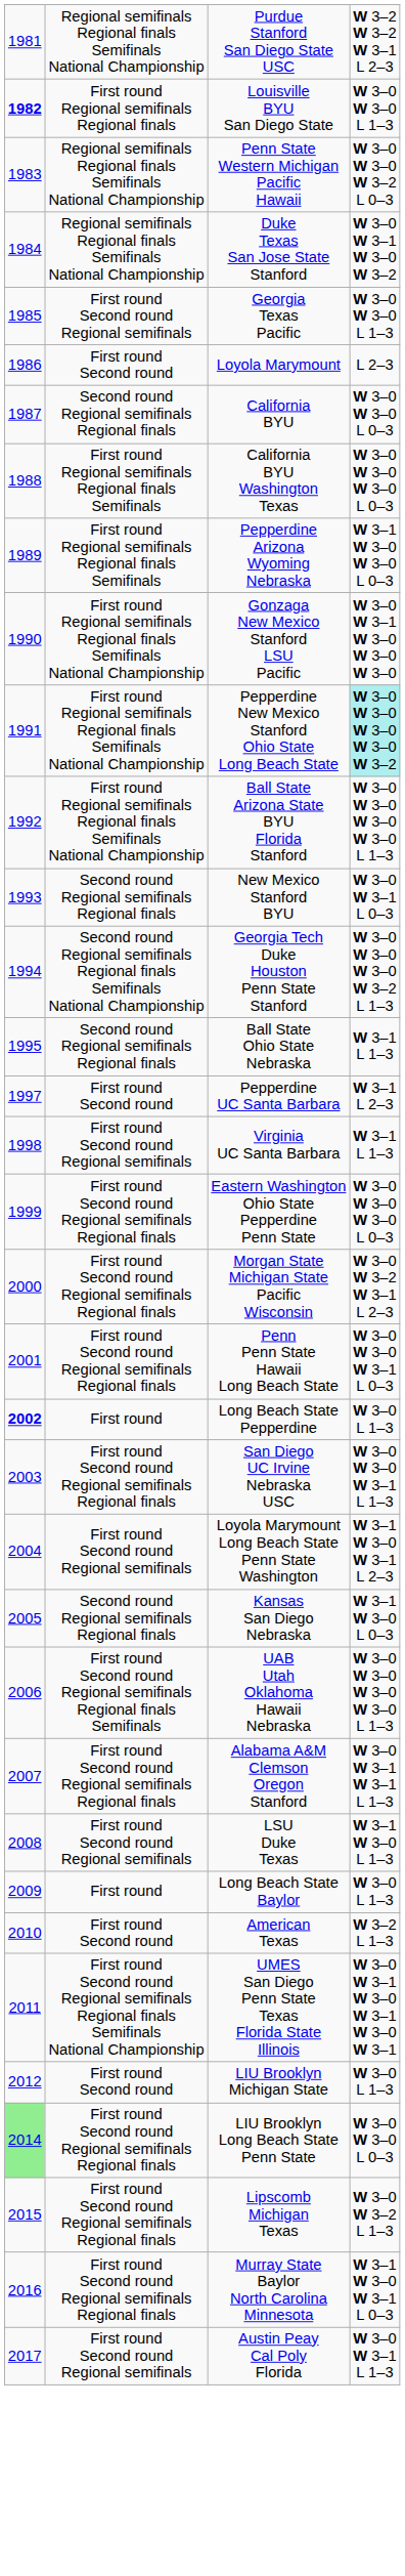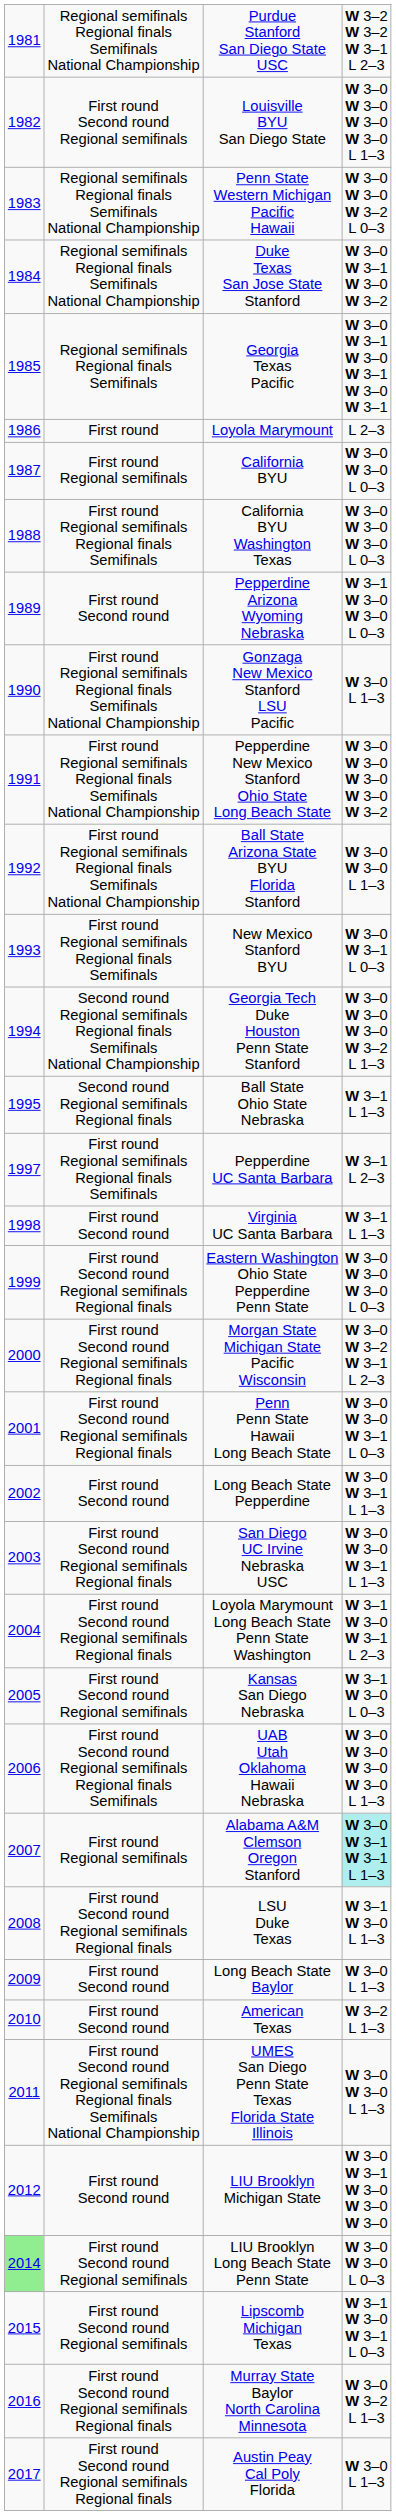 <table class="wikitable">
 <tr align="center">
 <td><a href='#'>1981</a></td>
 <td>Regional semifinals<br>Regional finals<br>Semifinals<br>National Championship</td>
 <td><a href='#'>Purdue</a><br><a href='#'>Stanford</a><br><a href='#'>San Diego State</a><br><a href='#'>USC</a></td>
 <td><strong>W</strong> 3–2<br><strong>W</strong> 3–2<br><strong>W</strong> 3–1<br>L 2–3</td>
 </tr>
 <tr align="center">
-<td><strong><a href='#'>1982</a></strong></td>
-<td>First round<br>Regional semifinals<br>Regional finals</td>
+<td><a href='#'>1982</a></td>
+<td>First round<br>Second round<br>Regional semifinals</td>
 <td><a href='#'>Louisville</a><br><a href='#'>BYU</a><br>San Diego State</td>
-<td><strong>W</strong> 3–0<br><strong>W</strong> 3–0<br>L 1–3</td>
+<td><strong>W</strong> 3–0<br><strong>W</strong> 3–0<br><strong>W</strong> 3–0<br><strong>W</strong> 3–0<br>L 1–3</td>
 </tr>
 <tr align="center">
 <td><a href='#'>1983</a></td>
 <td>Regional semifinals<br>Regional finals<br>Semifinals<br>National Championship</td>
 <td><a href='#'>Penn State</a><br><a href='#'>Western Michigan</a><br><a href='#'>Pacific</a><br><a href='#'>Hawaii</a></td>
 <td><strong>W</strong> 3–0<br><strong>W</strong> 3–0<br><strong>W</strong> 3–2<br>L 0–3</td>
 </tr>
 <tr align="center">
 <td><a href='#'>1984</a></td>
 <td>Regional semifinals<br>Regional finals<br>Semifinals<br>National Championship</td>
 <td><a href='#'>Duke</a><br><a href='#'>Texas</a><br><a href='#'>San Jose State</a><br>Stanford</td>
 <td><strong>W</strong> 3–0<br><strong>W</strong> 3–1<br><strong>W</strong> 3–0<br><strong>W</strong> 3–2</td>
 </tr>
 <tr align="center">
 <td><a href='#'>1985</a></td>
-<td>First round<br>Second round<br>Regional semifinals</td>
+<td>Regional semifinals<br>Regional finals<br>Semifinals</td>
 <td><a href='#'>Georgia</a><br>Texas<br>Pacific</td>
-<td><strong>W</strong> 3–0<br><strong>W</strong> 3–0<br>L 1–3</td>
+<td><strong>W</strong> 3–0<br><strong>W</strong> 3–1<br><strong>W</strong> 3–0<br><strong>W</strong> 3–1<br><strong>W</strong> 3–0<br><strong>W</strong> 3–1</td>
 </tr>
 <tr align="center">
 <td><a href='#'>1986</a></td>
-<td>First round<br>Second round</td>
+<td>First round</td>
 <td><a href='#'>Loyola Marymount</a></td>
 <td>L 2–3</td>
 </tr>
 <tr align="center">
 <td><a href='#'>1987</a></td>
-<td>Second round<br>Regional semifinals<br>Regional finals</td>
+<td>First round<br>Regional semifinals</td>
 <td><a href='#'>California</a><br>BYU</td>
 <td><strong>W</strong> 3–0<br><strong>W</strong> 3–0<br>L 0–3</td>
 </tr>
 <tr align="center">
 <td><a href='#'>1988</a></td>
 <td>First round<br>Regional semifinals<br>Regional finals<br>Semifinals</td>
 <td>California<br>BYU<br><a href='#'>Washington</a><br>Texas</td>
 <td><strong>W</strong> 3–0<br><strong>W</strong> 3–0<br><strong>W</strong> 3–0<br>L 0–3</td>
 </tr>
 <tr align="center">
 <td><a href='#'>1989</a></td>
-<td>First round<br>Regional semifinals<br>Regional finals<br>Semifinals</td>
+<td>First round<br>Second round</td>
 <td><a href='#'>Pepperdine</a><br><a href='#'>Arizona</a><br><a href='#'>Wyoming</a><br><a href='#'>Nebraska</a></td>
 <td><strong>W</strong> 3–1<br><strong>W</strong> 3–0<br><strong>W</strong> 3–0<br>L 0–3</td>
 </tr>
 <tr align="center">
 <td><a href='#'>1990</a></td>
 <td>First round<br>Regional semifinals<br>Regional finals<br>Semifinals<br>National Championship</td>
 <td><a href='#'>Gonzaga</a><br><a href='#'>New Mexico</a><br>Stanford<br><a href='#'>LSU</a><br>Pacific</td>
-<td><strong>W</strong> 3–0<br><strong>W</strong> 3–1<br><strong>W</strong> 3–0<br><strong>W</strong> 3–0<br><strong>W</strong> 3–0</td>
+<td><strong>W</strong> 3–0<br>L 1–3</td>
 </tr>
 <tr align="center">
 <td><a href='#'>1991</a></td>
 <td>First round<br>Regional semifinals<br>Regional finals<br>Semifinals<br>National Championship</td>
 <td>Pepperdine<br>New Mexico<br>Stanford<br><a href='#'>Ohio State</a><br><a href='#'>Long Beach State</a></td>
-<td style="background: paleturquoise;"><strong>W</strong> 3–0<br><strong>W</strong> 3–0<br><strong>W</strong> 3–0<br><strong>W</strong> 3–0<br><strong>W</strong> 3–2</td>
+<td><strong>W</strong> 3–0<br><strong>W</strong> 3–0<br><strong>W</strong> 3–0<br><strong>W</strong> 3–0<br><strong>W</strong> 3–2</td>
 </tr>
 <tr align="center">
 <td><a href='#'>1992</a></td>
 <td>First round<br>Regional semifinals<br>Regional finals<br>Semifinals<br>National Championship</td>
 <td><a href='#'>Ball State</a><br><a href='#'>Arizona State</a><br>BYU<br><a href='#'>Florida</a><br>Stanford</td>
-<td><strong>W</strong> 3–0<br><strong>W</strong> 3–0<br><strong>W</strong> 3–0<br><strong>W</strong> 3–0<br>L 1–3</td>
+<td><strong>W</strong> 3–0<br><strong>W</strong> 3–0<br>L 1–3</td>
 </tr>
 <tr align="center">
 <td><a href='#'>1993</a></td>
-<td>Second round<br>Regional semifinals<br>Regional finals</td>
+<td>First round<br>Regional semifinals<br>Regional finals<br>Semifinals</td>
 <td>New Mexico<br>Stanford<br>BYU</td>
 <td><strong>W</strong> 3–0<br><strong>W</strong> 3–1<br>L 0–3</td>
 </tr>
 <tr align="center">
 <td><a href='#'>1994</a></td>
 <td>Second round<br>Regional semifinals<br>Regional finals<br>Semifinals<br>National Championship</td>
 <td><a href='#'>Georgia Tech</a><br>Duke<br><a href='#'>Houston</a><br>Penn State<br>Stanford</td>
 <td><strong>W</strong> 3–0<br><strong>W</strong> 3–0<br><strong>W</strong> 3–0<br><strong>W</strong> 3–2<br>L 1–3</td>
 </tr>
 <tr align="center">
 <td><a href='#'>1995</a></td>
 <td>Second round<br>Regional semifinals<br>Regional finals</td>
 <td>Ball State<br>Ohio State<br>Nebraska</td>
 <td><strong>W</strong> 3–1<br>L 1–3</td>
 </tr>
 <tr align="center">
 <td><a href='#'>1997</a></td>
-<td>First round<br>Second round</td>
+<td>First round<br>Regional semifinals<br>Regional finals<br>Semifinals</td>
 <td>Pepperdine<br><a href='#'>UC Santa Barbara</a></td>
 <td><strong>W</strong> 3–1<br>L 2–3</td>
 </tr>
 <tr align="center">
 <td><a href='#'>1998</a></td>
-<td>First round<br>Second round<br>Regional semifinals</td>
+<td>First round<br>Second round</td>
 <td><a href='#'>Virginia</a><br>UC Santa Barbara</td>
 <td><strong>W</strong> 3–1<br>L 1–3</td>
 </tr>
 <tr align="center">
 <td><a href='#'>1999</a></td>
 <td>First round<br>Second round<br>Regional semifinals<br>Regional finals</td>
 <td><a href='#'>Eastern Washington</a><br>Ohio State<br>Pepperdine<br>Penn State</td>
 <td><strong>W</strong> 3–0<br><strong>W</strong> 3–0<br><strong>W</strong> 3–0<br>L 0–3</td>
 </tr>
 <tr align="center">
 <td><a href='#'>2000</a></td>
 <td>First round<br>Second round<br>Regional semifinals<br>Regional finals</td>
 <td><a href='#'>Morgan State</a><br><a href='#'>Michigan State</a><br>Pacific<br><a href='#'>Wisconsin</a></td>
 <td><strong>W</strong> 3–0<br><strong>W</strong> 3–2<br><strong>W</strong> 3–1<br>L 2–3</td>
 </tr>
 <tr align="center">
 <td><a href='#'>2001</a></td>
 <td>First round<br>Second round<br>Regional semifinals<br>Regional finals</td>
 <td><a href='#'>Penn</a><br>Penn State<br>Hawaii<br>Long Beach State</td>
 <td><strong>W</strong> 3–0<br><strong>W</strong> 3–0<br><strong>W</strong> 3–1<br>L 0–3</td>
 </tr>
 <tr align="center">
-<td><strong><a href='#'>2002</a></strong></td>
-<td>First round</td>
+<td><a href='#'>2002</a></td>
+<td>First round<br>Second round</td>
 <td>Long Beach State<br>Pepperdine</td>
-<td><strong>W</strong> 3–0<br>L 1–3</td>
+<td><strong>W</strong> 3–0<br><strong>W</strong> 3–1<br>L 1–3</td>
 </tr>
 <tr align="center">
 <td><a href='#'>2003</a></td>
 <td>First round<br>Second round<br>Regional semifinals<br>Regional finals</td>
 <td><a href='#'>San Diego</a><br><a href='#'>UC Irvine</a><br>Nebraska<br>USC</td>
 <td><strong>W</strong> 3–0<br><strong>W</strong> 3–0<br><strong>W</strong> 3–1<br>L 1–3</td>
 </tr>
 <tr align="center">
 <td><a href='#'>2004</a></td>
-<td>First round<br>Second round<br>Regional semifinals</td>
+<td>First round<br>Second round<br>Regional semifinals<br>Regional finals</td>
 <td>Loyola Marymount<br>Long Beach State<br>Penn State<br>Washington</td>
 <td><strong>W</strong> 3–1<br><strong>W</strong> 3–0<br><strong>W</strong> 3–1<br>L 2–3</td>
 </tr>
 <tr align="center">
 <td><a href='#'>2005</a></td>
-<td>Second round<br>Regional semifinals<br>Regional finals</td>
+<td>First round<br>Second round<br>Regional semifinals</td>
 <td><a href='#'>Kansas</a><br>San Diego<br>Nebraska</td>
 <td><strong>W</strong> 3–1<br><strong>W</strong> 3–0<br>L 0–3</td>
 </tr>
 <tr align="center">
 <td><a href='#'>2006</a></td>
 <td>First round<br>Second round<br>Regional semifinals<br>Regional finals<br>Semifinals</td>
 <td><a href='#'>UAB</a><br><a href='#'>Utah</a><br><a href='#'>Oklahoma</a><br>Hawaii<br>Nebraska</td>
 <td><strong>W</strong> 3–0<br><strong>W</strong> 3–0<br><strong>W</strong> 3–0<br><strong>W</strong> 3–0<br>L 1–3</td>
 </tr>
 <tr align="center">
 <td><a href='#'>2007</a></td>
-<td>First round<br>Second round<br>Regional semifinals<br>Regional finals</td>
+<td>First round<br>Regional semifinals</td>
 <td><a href='#'>Alabama A&M</a><br><a href='#'>Clemson</a><br><a href='#'>Oregon</a><br>Stanford</td>
-<td><strong>W</strong> 3–0<br><strong>W</strong> 3–1<br><strong>W</strong> 3–1<br>L 1–3</td>
+<td style="background: paleturquoise;"><strong>W</strong> 3–0<br><strong>W</strong> 3–1<br><strong>W</strong> 3–1<br>L 1–3</td>
 </tr>
 <tr align="center">
 <td><a href='#'>2008</a></td>
-<td>First round<br>Second round<br>Regional semifinals</td>
+<td>First round<br>Second round<br>Regional semifinals<br>Regional finals</td>
 <td>LSU<br>Duke<br>Texas</td>
 <td><strong>W</strong> 3–1<br><strong>W</strong> 3–0<br>L 1–3</td>
 </tr>
 <tr align="center">
 <td><a href='#'>2009</a></td>
-<td>First round</td>
+<td>First round<br>Second round</td>
 <td>Long Beach State<br><a href='#'>Baylor</a></td>
 <td><strong>W</strong> 3–0<br>L 1–3</td>
 </tr>
 <tr align="center">
 <td><a href='#'>2010</a></td>
 <td>First round<br>Second round</td>
 <td><a href='#'>American</a><br>Texas</td>
 <td><strong>W</strong> 3–2<br>L 1–3</td>
 </tr>
 <tr align="center">
 <td><a href='#'>2011</a></td>
 <td>First round<br>Second round<br>Regional semifinals<br>Regional finals<br>Semifinals<br>National Championship</td>
 <td><a href='#'>UMES</a><br>San Diego<br>Penn State<br>Texas<br><a href='#'>Florida State</a><br><a href='#'>Illinois</a></td>
-<td><strong>W</strong> 3–0<br><strong>W</strong> 3–1<br><strong>W</strong> 3–0<br><strong>W</strong> 3–1<br><strong>W</strong> 3–0<br><strong>W</strong> 3–1</td>
+<td><strong>W</strong> 3–0<br><strong>W</strong> 3–0<br>L 1–3</td>
 </tr>
 <tr align="center">
 <td><a href='#'>2012</a></td>
 <td>First round<br>Second round</td>
 <td><a href='#'>LIU Brooklyn</a><br>Michigan State</td>
-<td><strong>W</strong> 3–0<br>L 1–3</td>
+<td><strong>W</strong> 3–0<br><strong>W</strong> 3–1<br><strong>W</strong> 3–0<br><strong>W</strong> 3–0<br><strong>W</strong> 3–0</td>
 </tr>
 <tr align="center">
 <td style="background: lightgreen;"><a href='#'>2014</a></td>
-<td>First round<br>Second round<br>Regional semifinals<br>Regional finals</td>
+<td>First round<br>Second round<br>Regional semifinals</td>
 <td>LIU Brooklyn<br>Long Beach State<br>Penn State</td>
 <td><strong>W</strong> 3–0<br><strong>W</strong> 3–0<br>L 0–3</td>
 </tr>
 <tr align="center">
 <td><a href='#'>2015</a></td>
-<td>First round<br>Second round<br>Regional semifinals<br>Regional finals</td>
+<td>First round<br>Second round<br>Regional semifinals</td>
 <td><a href='#'>Lipscomb</a><br><a href='#'>Michigan</a><br>Texas</td>
-<td><strong>W</strong> 3–0<br><strong>W</strong> 3–2<br>L 1–3</td>
+<td><strong>W</strong> 3–1<br><strong>W</strong> 3–0<br><strong>W</strong> 3–1<br>L 0–3</td>
 </tr>
 <tr align="center">
 <td><a href='#'>2016</a></td>
 <td>First round<br>Second round<br>Regional semifinals<br>Regional finals</td>
 <td><a href='#'>Murray State</a><br>Baylor<br><a href='#'>North Carolina</a><br><a href='#'>Minnesota</a></td>
-<td><strong>W</strong> 3–1<br><strong>W</strong> 3–0<br><strong>W</strong> 3–1<br>L 0–3</td>
+<td><strong>W</strong> 3–0<br><strong>W</strong> 3–2<br>L 1–3</td>
 </tr>
 <tr align="center">
 <td><a href='#'>2017</a></td>
-<td>First round<br>Second round<br>Regional semifinals</td>
+<td>First round<br>Second round<br>Regional semifinals<br>Regional finals</td>
 <td><a href='#'>Austin Peay</a><br><a href='#'>Cal Poly</a><br>Florida</td>
-<td><strong>W</strong> 3–0<br><strong>W</strong> 3–1<br>L 1–3</td>
+<td><strong>W</strong> 3–0<br>L 1–3</td>
 </tr>
 </table>
